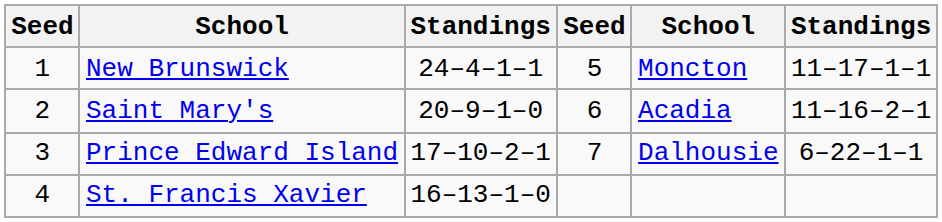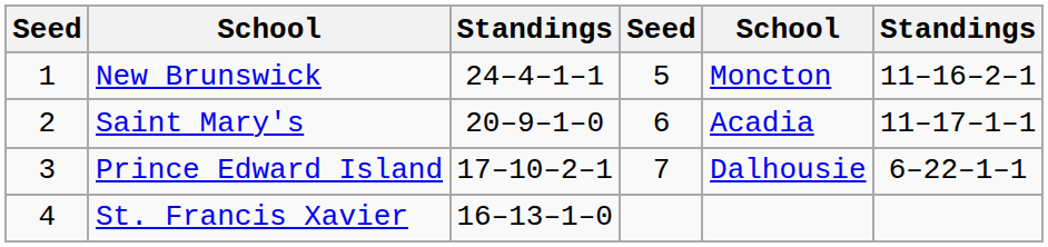 <table class="wikitable">
 <tr>
 <th>Seed</th>
 <th>School</th>
 <th>Standings</th>
 <th>Seed</th>
 <th>School</th>
 <th>Standings</th>
 </tr>
 <tr>
 <td align=center>1</td>
 <td><a href='#'>New Brunswick</a></td>
 <td align=center>24–4–1–1</td>
 <td align=center>5</td>
 <td><a href='#'>Moncton</a></td>
-<td align=center>11–17–1–1</td>
+<td align=center>11–16–2–1</td>
 </tr>
 <tr>
 <td align=center>2</td>
 <td><a href='#'>Saint Mary's</a></td>
 <td align=center>20–9–1–0</td>
 <td align=center>6</td>
 <td><a href='#'>Acadia</a></td>
-<td align=center>11–16–2–1</td>
+<td align=center>11–17–1–1</td>
 </tr>
 <tr>
 <td align=center>3</td>
 <td><a href='#'>Prince Edward Island</a></td>
 <td align=center>17–10–2–1</td>
 <td align=center>7</td>
 <td><a href='#'>Dalhousie</a></td>
 <td align=center>6–22–1–1</td>
 </tr>
 <tr>
 <td align=center>4</td>
 <td><a href='#'>St. Francis Xavier</a></td>
 <td align=center>16–13–1–0</td>
 <td></td>
 <td></td>
 <td></td>
 </tr>
 </table>
